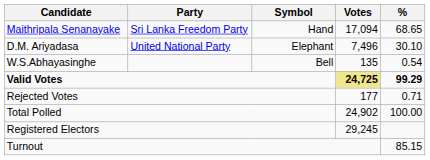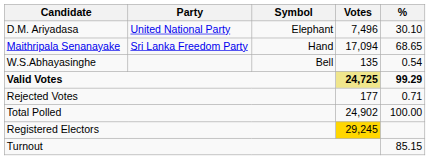 <table class="wikitable" border="1" style="text-align:right;">
 <tr>
 <th align=left width="180">Candidate</th>
 <th align=left width="180">Party</th>
 <th align=left width="120">Symbol</th>
 <th align=left width="60">Votes</th>
 <th align=left width="60">%</th>
 </tr>
 <tr>
+<td align=left>D.M. Ariyadasa</td>
+<td align=left><a href='#'>United National Party</a></td>
+<td>Elephant</td>
+<td>7,496</td>
+<td>30.10</td>
+</tr>
+<tr>
 <td align=left><a href='#'>Maithripala Senanayake</a></td>
 <td align=left><a href='#'>Sri Lanka Freedom Party</a></td>
 <td>Hand</td>
 <td>17,094</td>
 <td>68.65</td>
-</tr>
-<tr>
-<td align=left>D.M. Ariyadasa</td>
-<td align=left><a href='#'>United National Party</a></td>
-<td>Elephant</td>
-<td>7,496</td>
-<td>30.10</td>
 </tr>
 <tr>
 <td align=left>W.S.Abhayasinghe</td>
 <td align=left></td>
 <td>Bell</td>
 <td>135</td>
 <td>0.54</td>
 </tr>
 <tr>
 <td align=left colspan=3><strong>Valid Votes</strong></td>
 <td style="background: khaki;"><strong>24,725</strong></td>
 <td><strong>99.29</strong></td>
 </tr>
 <tr>
 <td align=left colspan=3>Rejected Votes</td>
 <td>177</td>
 <td>0.71</td>
 </tr>
 <tr>
 <td align=left colspan=3>Total Polled</td>
 <td>24,902</td>
 <td>100.00</td>
 </tr>
 <tr>
 <td align=left colspan=3>Registered Electors</td>
-<td>29,245</td>
+<td style="background: gold;">29,245</td>
 <td></td>
 </tr>
 <tr>
 <td align=left colspan=4>Turnout</td>
 <td>85.15</td>
 </tr>
 </table>
